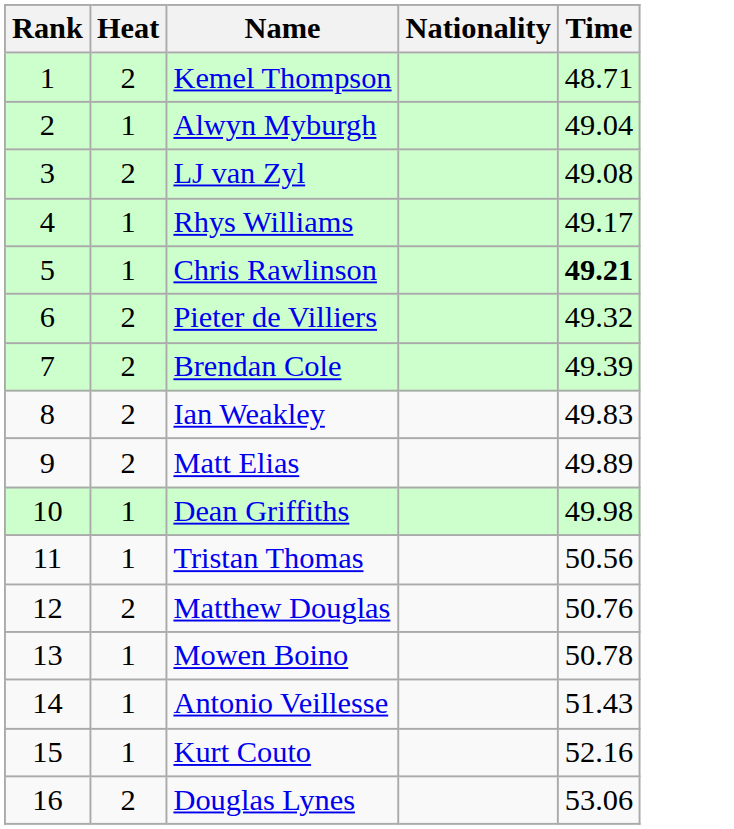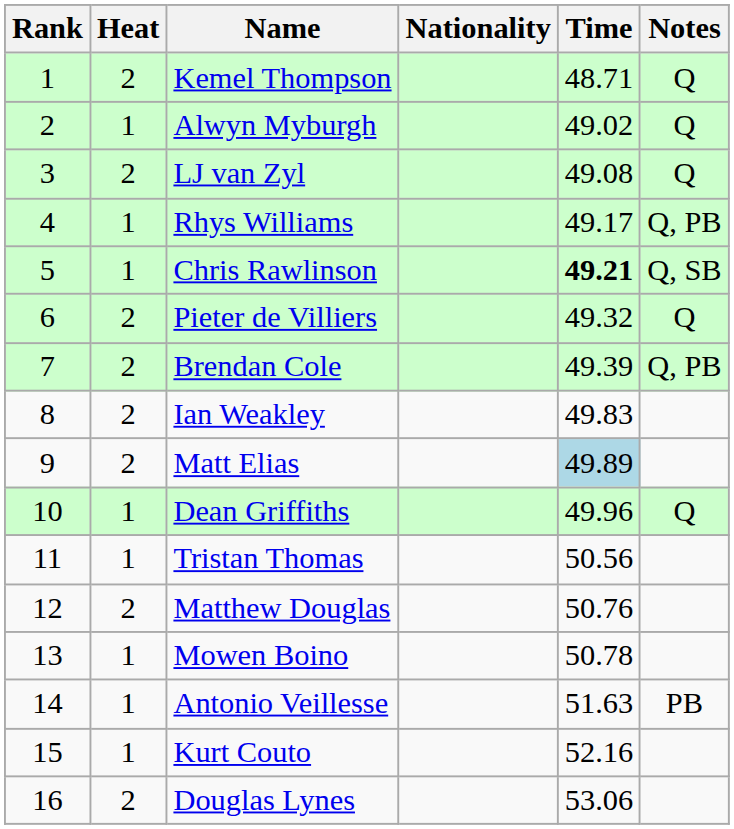 <table class="wikitable sortable" style="text-align:center">
 <tr>
 <th>Rank</th>
 <th>Heat</th>
 <th>Name</th>
 <th>Nationality</th>
 <th>Time</th>
+<th>Notes</th>
 </tr>
 <tr bgcolor=ccffcc>
 <td>1</td>
 <td>2</td>
 <td align=left><a href='#'>Kemel Thompson</a></td>
 <td align=left></td>
 <td>48.71</td>
+<td>Q</td>
 </tr>
 <tr bgcolor=ccffcc>
 <td>2</td>
 <td>1</td>
 <td align=left><a href='#'>Alwyn Myburgh</a></td>
 <td align=left></td>
-<td>49.04</td>
+<td>49.02</td>
+<td>Q</td>
 </tr>
 <tr bgcolor=ccffcc>
 <td>3</td>
 <td>2</td>
 <td align=left><a href='#'>LJ van Zyl</a></td>
 <td align=left></td>
 <td>49.08</td>
+<td>Q</td>
 </tr>
 <tr bgcolor=ccffcc>
 <td>4</td>
 <td>1</td>
 <td align=left><a href='#'>Rhys Williams</a></td>
 <td align=left></td>
 <td>49.17</td>
+<td>Q, PB</td>
 </tr>
 <tr bgcolor=ccffcc>
 <td>5</td>
 <td>1</td>
 <td align=left><a href='#'>Chris Rawlinson</a></td>
 <td align=left></td>
 <td><strong>49.21</strong></td>
+<td>Q, SB</td>
 </tr>
 <tr bgcolor=ccffcc>
 <td>6</td>
 <td>2</td>
 <td align=left><a href='#'>Pieter de Villiers</a></td>
 <td align=left></td>
 <td>49.32</td>
+<td>Q</td>
 </tr>
 <tr bgcolor=ccffcc>
 <td>7</td>
 <td>2</td>
 <td align=left><a href='#'>Brendan Cole</a></td>
 <td align=left></td>
 <td>49.39</td>
+<td>Q, PB</td>
 </tr>
 <tr>
 <td>8</td>
 <td>2</td>
 <td align=left><a href='#'>Ian Weakley</a></td>
 <td align=left></td>
 <td>49.83</td>
+<td></td>
 </tr>
 <tr>
 <td>9</td>
 <td>2</td>
 <td align=left><a href='#'>Matt Elias</a></td>
 <td align=left></td>
-<td>49.89</td>
+<td style="background: lightblue;">49.89</td>
+<td></td>
 </tr>
 <tr bgcolor=ccffcc>
 <td>10</td>
 <td>1</td>
 <td align=left><a href='#'>Dean Griffiths</a></td>
 <td align=left></td>
-<td>49.98</td>
+<td>49.96</td>
+<td>Q</td>
 </tr>
 <tr>
 <td>11</td>
 <td>1</td>
 <td align=left><a href='#'>Tristan Thomas</a></td>
 <td align=left></td>
 <td>50.56</td>
+<td></td>
 </tr>
 <tr>
 <td>12</td>
 <td>2</td>
 <td align=left><a href='#'>Matthew Douglas</a></td>
 <td align=left></td>
 <td>50.76</td>
+<td></td>
 </tr>
 <tr>
 <td>13</td>
 <td>1</td>
 <td align=left><a href='#'>Mowen Boino</a></td>
 <td align=left></td>
 <td>50.78</td>
+<td></td>
 </tr>
 <tr>
 <td>14</td>
 <td>1</td>
 <td align=left><a href='#'>Antonio Veillesse</a></td>
 <td align=left></td>
-<td>51.43</td>
+<td>51.63</td>
+<td>PB</td>
 </tr>
 <tr>
 <td>15</td>
 <td>1</td>
 <td align=left><a href='#'>Kurt Couto</a></td>
 <td align=left></td>
 <td>52.16</td>
+<td></td>
 </tr>
 <tr>
 <td>16</td>
 <td>2</td>
 <td align=left><a href='#'>Douglas Lynes</a></td>
 <td align=left></td>
 <td>53.06</td>
+<td></td>
 </tr>
 </table>
